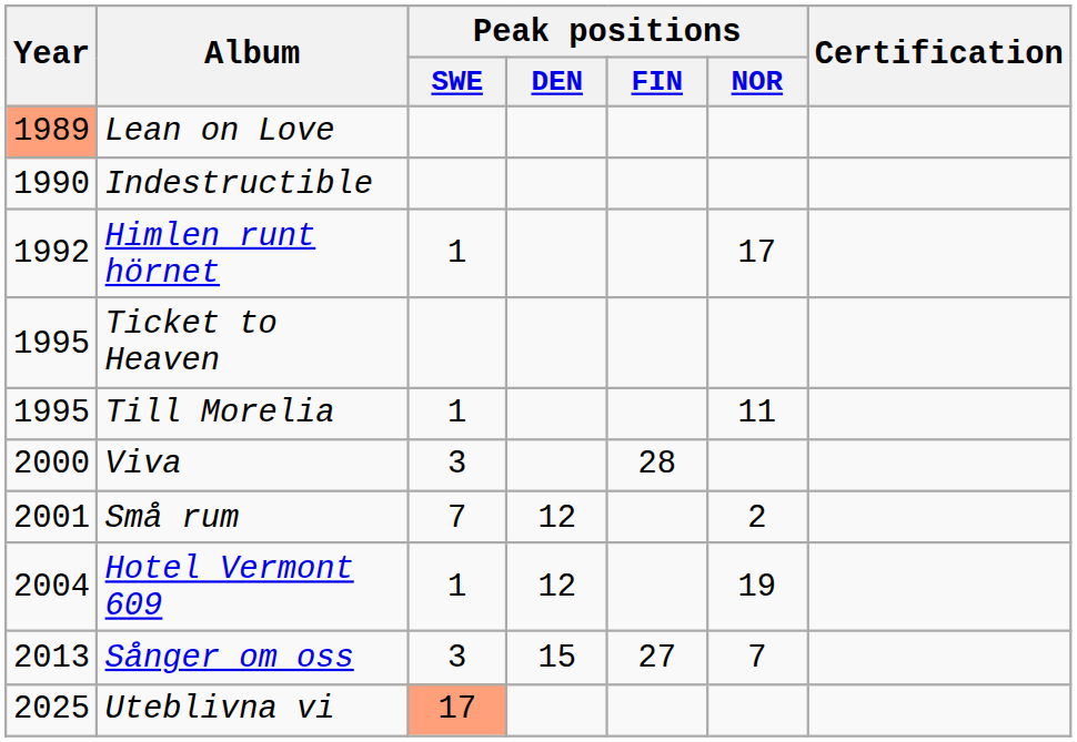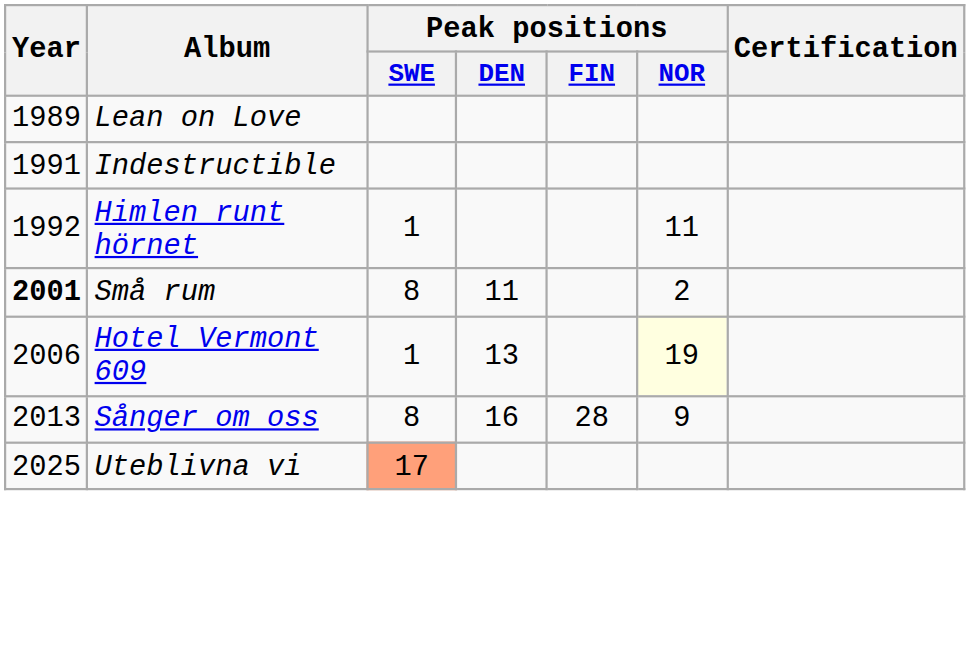 <table class="wikitable">
 <tr>
 <th rowspan="2" width="10">Year</th>
 <th rowspan="2" width="120">Album</th>
 <th colspan="4" width="20">Peak positions</th>
 <th rowspan="2" width="70">Certification</th>
 </tr>
 <tr>
 <th scope="col" style="width:3em;font-size:90%;"><a href='#'>SWE</a><br></th>
 <th scope="col" style="width:3em;font-size:90%;"><a href='#'>DEN</a><br></th>
 <th scope="col" style="width:3em;font-size:90%;"><a href='#'>FIN</a><br></th>
 <th scope="col" style="width:3em;font-size:90%;"><a href='#'>NOR</a><br></th>
 </tr>
 <tr>
-<td style="background: lightsalmon; text-align:center;">1989</td>
+<td style="text-align:center;">1989</td>
 <td><em>Lean on Love</em></td>
 <td style="text-align:center;"></td>
 <td style="text-align:center;"></td>
 <td style="text-align:center;"></td>
 <td style="text-align:center;"></td>
 <td style="text-align:center;"></td>
 </tr>
 <tr>
-<td style="text-align:center;">1990</td>
+<td style="text-align:center;">1991</td>
 <td><em>Indestructible</em></td>
 <td style="text-align:center;"></td>
 <td style="text-align:center;"></td>
 <td style="text-align:center;"></td>
 <td style="text-align:center;"></td>
 <td style="text-align:center;"></td>
 </tr>
 <tr>
 <td style="text-align:center;">1992</td>
 <td><em><a href='#'>Himlen runt hörnet</a></em></td>
 <td style="text-align:center;">1</td>
 <td style="text-align:center;"></td>
 <td style="text-align:center;"></td>
-<td style="text-align:center;">17</td>
-<td style="text-align:center;"></td>
-</tr>
-<tr>
-<td style="text-align:center;">1995</td>
-<td><em>Ticket to Heaven</em></td>
-<td style="text-align:center;"></td>
-<td style="text-align:center;"></td>
-<td style="text-align:center;"></td>
-<td style="text-align:center;"></td>
-<td style="text-align:center;"></td>
-</tr>
-<tr>
-<td style="text-align:center;">1995</td>
-<td><em>Till Morelia</em></td>
-<td style="text-align:center;">1</td>
-<td style="text-align:center;"></td>
-<td style="text-align:center;"></td>
 <td style="text-align:center;">11</td>
 <td style="text-align:center;"></td>
 </tr>
 <tr>
-<td style="text-align:center;">2000</td>
-<td><em>Viva</em></td>
-<td style="text-align:center;">3</td>
-<td style="text-align:center;"></td>
-<td style="text-align:center;">28</td>
-<td style="text-align:center;"></td>
-<td style="text-align:center;"></td>
-</tr>
-<tr>
-<td style="text-align:center;">2001</td>
+<td style="text-align:center;"><strong>2001</strong></td>
 <td><em>Små rum</em></td>
-<td style="text-align:center;">7</td>
-<td style="text-align:center;">12</td>
+<td style="text-align:center;">8</td>
+<td style="text-align:center;">11</td>
 <td style="text-align:center;"></td>
 <td style="text-align:center;">2</td>
 <td style="text-align:center;"></td>
 </tr>
 <tr>
-<td style="text-align:center;">2004</td>
+<td style="text-align:center;">2006</td>
 <td><em><a href='#'>Hotel Vermont 609</a></em></td>
 <td style="text-align:center;">1</td>
-<td style="text-align:center;">12</td>
+<td style="text-align:center;">13</td>
 <td style="text-align:center;"></td>
-<td style="text-align:center;">19</td>
+<td style="background: lightyellow; text-align:center;">19</td>
 <td style="text-align:center;"></td>
 </tr>
 <tr>
 <td style="text-align:center;">2013</td>
 <td><em><a href='#'>Sånger om oss</a></em></td>
-<td style="text-align:center;">3</td>
-<td style="text-align:center;">15</td>
-<td style="text-align:center;">27</td>
-<td style="text-align:center;">7</td>
+<td style="text-align:center;">8</td>
+<td style="text-align:center;">16</td>
+<td style="text-align:center;">28</td>
+<td style="text-align:center;">9</td>
 <td style="text-align:center;"></td>
 </tr>
 <tr>
 <td style="text-align:center;">2025</td>
 <td><em>Uteblivna vi</em></td>
 <td style="background: lightsalmon; text-align:center;">17<br></td>
 <td style="text-align:center;"></td>
 <td style="text-align:center;"></td>
 <td style="text-align:center;"></td>
 <td></td>
 </tr>
 </table>
